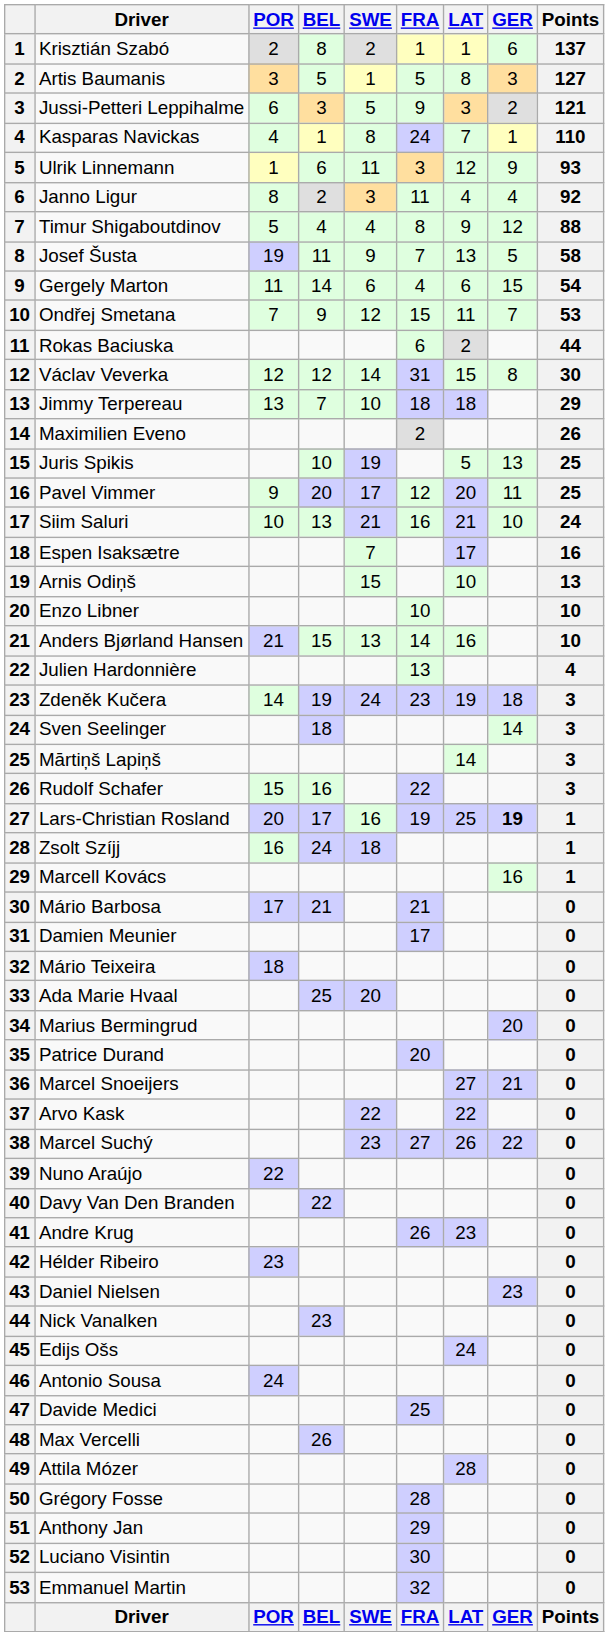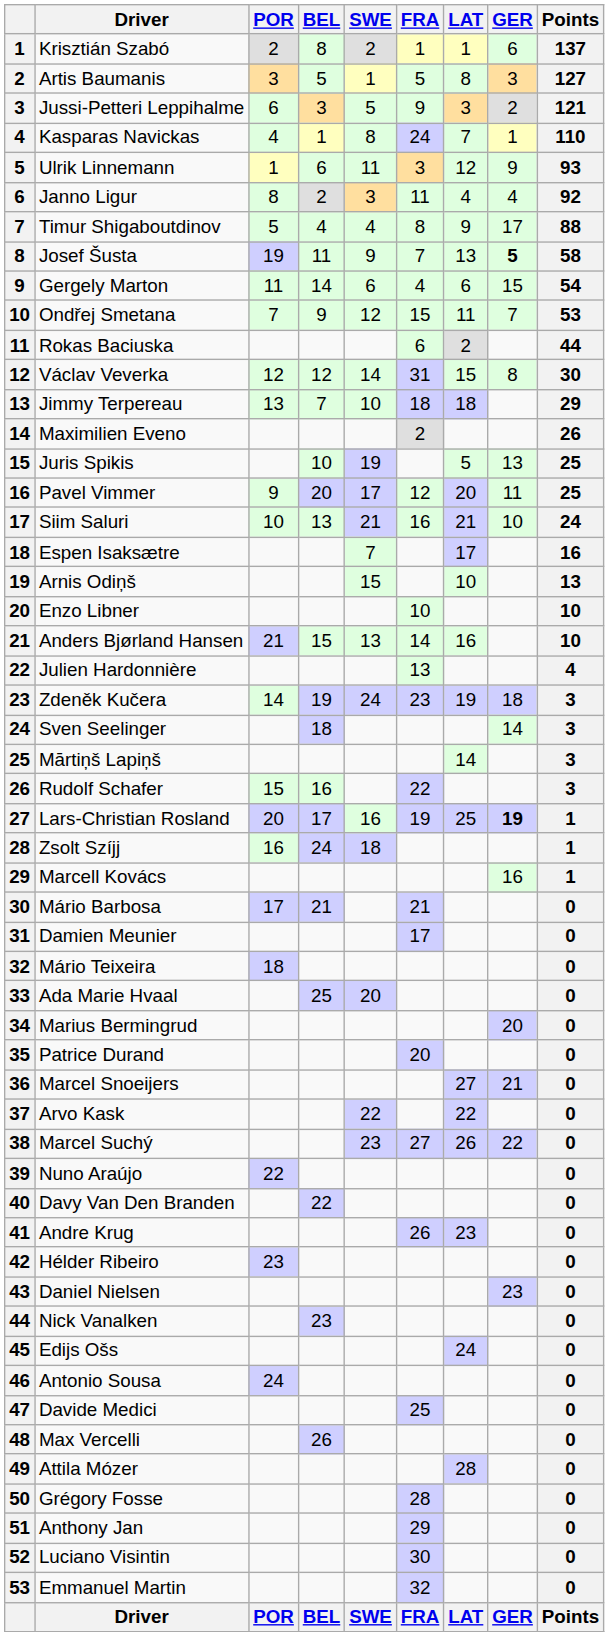 <table class="wikitable" style="font-size: 85%; text-align: center;">
 <tr valign="top">
 <th valign="middle"></th>
 <th valign="middle">Driver</th>
 <th><a href='#'>POR</a> <br></th>
 <th><a href='#'>BEL</a> <br></th>
 <th><a href='#'>SWE</a> <br></th>
 <th><a href='#'>FRA</a> <br></th>
 <th><a href='#'>LAT</a> <br></th>
 <th><a href='#'>GER</a> <br></th>
 <th valign="middle">Points</th>
 </tr>
 <tr>
 <th>1</th>
 <td align=left> Krisztián Szabó</td>
 <td style="background:#dfdfdf;">2</td>
 <td style="background:#dfffdf;">8</td>
 <td style="background:#dfdfdf;">2</td>
 <td style="background:#ffffbf;">1</td>
 <td style="background:#ffffbf;">1</td>
 <td style="background:#dfffdf;">6</td>
 <th>137</th>
 </tr>
 <tr>
 <th>2</th>
 <td align=left> Artis Baumanis</td>
 <td style="background:#ffdf9f;">3</td>
 <td style="background:#dfffdf;">5</td>
 <td style="background:#ffffbf;">1</td>
 <td style="background:#dfffdf;">5</td>
 <td style="background:#dfffdf;">8</td>
 <td style="background:#ffdf9f;">3</td>
 <th>127</th>
 </tr>
 <tr>
 <th>3</th>
 <td align=left> Jussi-Petteri Leppihalme</td>
 <td style="background:#dfffdf;">6</td>
 <td style="background:#ffdf9f;">3</td>
 <td style="background:#dfffdf;">5</td>
 <td style="background:#dfffdf;">9</td>
 <td style="background:#ffdf9f;">3</td>
 <td style="background:#dfdfdf;">2</td>
 <th>121</th>
 </tr>
 <tr>
 <th>4</th>
 <td align=left> Kasparas Navickas</td>
 <td style="background:#dfffdf;">4</td>
 <td style="background:#ffffbf;">1</td>
 <td style="background:#dfffdf;">8</td>
 <td style="background:#cfcfff;">24</td>
 <td style="background:#dfffdf;">7</td>
 <td style="background:#ffffbf;">1</td>
 <th>110</th>
 </tr>
 <tr>
 <th>5</th>
 <td align=left> Ulrik Linnemann</td>
 <td style="background:#ffffbf;">1</td>
 <td style="background:#dfffdf;">6</td>
 <td style="background:#dfffdf;">11</td>
 <td style="background:#ffdf9f;">3</td>
 <td style="background:#dfffdf;">12</td>
 <td style="background:#dfffdf;">9</td>
 <th>93</th>
 </tr>
 <tr>
 <th>6</th>
 <td align=left> Janno Ligur</td>
 <td style="background:#dfffdf;">8</td>
 <td style="background:#dfdfdf;">2</td>
 <td style="background:#FFDF9F;">3</td>
 <td style="background:#dfffdf;">11</td>
 <td style="background:#dfffdf;">4</td>
 <td style="background:#dfffdf;">4</td>
 <th>92</th>
 </tr>
 <tr>
 <th>7</th>
 <td align=left> Timur Shigaboutdinov</td>
 <td style="background:#dfffdf;">5</td>
 <td style="background:#dfffdf;">4</td>
 <td style="background:#dfffdf;">4</td>
 <td style="background:#dfffdf;">8</td>
 <td style="background:#dfffdf;">9</td>
-<td style="background:#dfffdf;">12</td>
+<td style="background:#dfffdf;">17</td>
 <th>88</th>
 </tr>
 <tr>
 <th>8</th>
 <td align=left> Josef Šusta</td>
 <td style="background:#cfcfff;">19</td>
 <td style="background:#dfffdf;">11</td>
 <td style="background:#dfffdf;">9</td>
 <td style="background:#dfffdf;">7</td>
 <td style="background:#dfffdf;">13</td>
-<td style="background:#dfffdf;">5</td>
+<td style="background:#dfffdf;"><strong>5</strong></td>
 <th>58</th>
 </tr>
 <tr>
 <th>9</th>
 <td align=left> Gergely Marton</td>
 <td style="background:#dfffdf;">11</td>
 <td style="background:#dfffdf;">14</td>
 <td style="background:#dfffdf;">6</td>
 <td style="background:#dfffdf;">4</td>
 <td style="background:#dfffdf;">6</td>
 <td style="background:#dfffdf;">15</td>
 <th>54</th>
 </tr>
 <tr>
 <th>10</th>
 <td align=left> Ondřej Smetana</td>
 <td style="background:#dfffdf;">7</td>
 <td style="background:#dfffdf;">9</td>
 <td style="background:#dfffdf;">12</td>
 <td style="background:#dfffdf;">15</td>
 <td style="background:#dfffdf;">11</td>
 <td style="background:#dfffdf;">7</td>
 <th>53</th>
 </tr>
 <tr>
 <th>11</th>
 <td align=left> Rokas Baciuska</td>
 <td></td>
 <td></td>
 <td></td>
 <td style="background:#dfffdf;">6</td>
 <td style="background:#dfdfdf;">2</td>
 <td></td>
 <th>44</th>
 </tr>
 <tr>
 <th>12</th>
 <td align=left> Václav Veverka</td>
 <td style="background:#dfffdf;">12</td>
 <td style="background:#dfffdf;">12</td>
 <td style="background:#dfffdf;">14</td>
 <td style="background:#CFCFFF;">31</td>
 <td style="background:#dfffdf;">15</td>
 <td style="background:#dfffdf;">8</td>
 <th>30</th>
 </tr>
 <tr>
 <th>13</th>
 <td align=left> Jimmy Terpereau</td>
 <td style="background:#dfffdf;">13</td>
 <td style="background:#dfffdf;">7</td>
 <td style="background:#dfffdf;">10</td>
 <td style="background:#CFCFFF;">18</td>
 <td style="background:#CFCFFF;">18</td>
 <td></td>
 <th>29</th>
 </tr>
 <tr>
 <th>14</th>
 <td align=left> Maximilien Eveno</td>
 <td></td>
 <td></td>
 <td></td>
 <td style="background:#dfdfdf;">2</td>
 <td></td>
 <td></td>
 <th>26</th>
 </tr>
 <tr>
 <th>15</th>
 <td align=left> Juris Spikis</td>
 <td></td>
 <td style="background:#dfffdf;">10</td>
 <td style="background:#cfcfff;">19</td>
 <td></td>
 <td style="background:#dfffdf;">5</td>
 <td style="background:#dfffdf;">13</td>
 <th>25</th>
 </tr>
 <tr>
 <th>16</th>
 <td align=left> Pavel Vimmer</td>
 <td style="background:#dfffdf;">9</td>
 <td style="background:#cfcfff;">20</td>
 <td style="background:#cfcfff;">17</td>
 <td style="background:#dfffdf;">12</td>
 <td style="background:#cfcfff;">20</td>
 <td style="background:#dfffdf;">11</td>
 <th>25</th>
 </tr>
 <tr>
 <th>17</th>
 <td align=left> Siim Saluri</td>
 <td style="background:#dfffdf;">10</td>
 <td style="background:#dfffdf;">13</td>
 <td style="background:#CFCFFF;">21</td>
 <td style="background:#dfffdf;">16</td>
 <td style="background:#CFCFFF;">21</td>
 <td style="background:#dfffdf;">10</td>
 <th>24</th>
 </tr>
 <tr>
 <th>18</th>
 <td align=left> Espen Isaksætre</td>
 <td></td>
 <td></td>
 <td style="background:#dfffdf;">7</td>
 <td></td>
 <td style="background:#CFCFFF;">17</td>
 <td></td>
 <th>16</th>
 </tr>
 <tr>
 <th>19</th>
 <td align=left> Arnis Odiņš</td>
 <td></td>
 <td></td>
 <td style="background:#dfffdf;">15</td>
 <td></td>
 <td style="background:#dfffdf;">10</td>
 <td></td>
 <th>13</th>
 </tr>
 <tr>
 <th>20</th>
 <td align=left> Enzo Libner</td>
 <td></td>
 <td></td>
 <td></td>
 <td style="background:#dfffdf;">10</td>
 <td></td>
 <td></td>
 <th>10</th>
 </tr>
 <tr>
 <th>21</th>
 <td align=left> Anders Bjørland Hansen</td>
 <td style="background:#cfcfff;">21</td>
 <td style="background:#dfffdf;">15</td>
 <td style="background:#dfffdf;">13</td>
 <td style="background:#dfffdf;">14</td>
 <td style="background:#dfffdf;">16</td>
 <td></td>
 <th>10</th>
 </tr>
 <tr>
 <th>22</th>
 <td align=left> Julien Hardonnière</td>
 <td></td>
 <td></td>
 <td></td>
 <td style="background:#dfffdf;">13</td>
 <td></td>
 <td></td>
 <th>4</th>
 </tr>
 <tr>
 <th>23</th>
 <td align=left> Zdeněk Kučera</td>
 <td style="background:#dfffdf;">14</td>
 <td style="background:#cfcfff;">19</td>
 <td style="background:#cfcfff;">24</td>
 <td style="background:#cfcfff;">23</td>
 <td style="background:#cfcfff;">19</td>
 <td style="background:#cfcfff;">18</td>
 <th>3</th>
 </tr>
 <tr>
 <th>24</th>
 <td align=left> Sven Seelinger</td>
 <td></td>
 <td style="background:#cfcfff;">18</td>
 <td></td>
 <td></td>
 <td></td>
 <td style="background:#dfffdf;">14</td>
 <th>3</th>
 </tr>
 <tr>
 <th>25</th>
 <td align=left> Mārtiņš Lapiņš</td>
 <td></td>
 <td></td>
 <td></td>
 <td></td>
 <td style="background:#dfffdf;">14</td>
 <td></td>
 <th>3</th>
 </tr>
 <tr>
 <th>26</th>
 <td align=left> Rudolf Schafer</td>
 <td style="background:#dfffdf;">15</td>
 <td style="background:#dfffdf;">16</td>
 <td></td>
 <td style="background:#cfcfff;">22</td>
 <td></td>
 <td></td>
 <th>3</th>
 </tr>
 <tr>
 <th>27</th>
 <td align=left> Lars-Christian Rosland</td>
 <td style="background:#cfcfff;">20</td>
 <td style="background:#cfcfff;">17</td>
 <td style="background:#dfffdf;">16</td>
 <td style="background:#cfcfff;">19</td>
 <td style="background:#cfcfff;">25</td>
 <td style="background:#cfcfff;"><strong>19</strong></td>
 <th>1</th>
 </tr>
 <tr>
 <th>28</th>
 <td align=left> Zsolt Szíjj</td>
 <td style="background:#dfffdf;">16</td>
 <td style="background:#cfcfff;">24</td>
 <td style="background:#cfcfff;">18</td>
 <td></td>
 <td></td>
 <td></td>
 <th>1</th>
 </tr>
 <tr>
 <th>29</th>
 <td align=left> Marcell Kovács</td>
 <td></td>
 <td></td>
 <td></td>
 <td></td>
 <td></td>
 <td style="background:#dfffdf;">16</td>
 <th>1</th>
 </tr>
 <tr>
 <th>30</th>
 <td align=left> Mário Barbosa</td>
 <td style="background:#cfcfff;">17</td>
 <td style="background:#cfcfff;">21</td>
 <td></td>
 <td style="background:#cfcfff;">21</td>
 <td></td>
 <td></td>
 <th>0</th>
 </tr>
 <tr>
 <th>31</th>
 <td align=left> Damien Meunier</td>
 <td></td>
 <td></td>
 <td></td>
 <td style="background:#cfcfff;">17</td>
 <td></td>
 <td></td>
 <th>0</th>
 </tr>
 <tr>
 <th>32</th>
 <td align=left> Mário Teixeira</td>
 <td style="background:#cfcfff;">18</td>
 <td></td>
 <td></td>
 <td></td>
 <td></td>
 <td></td>
 <th>0</th>
 </tr>
 <tr>
 <th>33</th>
 <td align=left> Ada Marie Hvaal</td>
 <td></td>
 <td style="background:#cfcfff;">25</td>
 <td style="background:#cfcfff;">20</td>
 <td></td>
 <td></td>
 <td></td>
 <th>0</th>
 </tr>
 <tr>
 <th>34</th>
 <td align=left> Marius Bermingrud</td>
 <td></td>
 <td></td>
 <td></td>
 <td></td>
 <td></td>
 <td style="background:#cfcfff;">20</td>
 <th>0</th>
 </tr>
 <tr>
 <th>35</th>
 <td align=left> Patrice Durand</td>
 <td></td>
 <td></td>
 <td></td>
 <td style="background:#cfcfff;">20</td>
 <td></td>
 <td></td>
 <th>0</th>
 </tr>
 <tr>
 <th>36</th>
 <td align=left> Marcel Snoeijers</td>
 <td></td>
 <td></td>
 <td></td>
 <td></td>
 <td style="background:#cfcfff;">27</td>
 <td style="background:#cfcfff;">21</td>
 <th>0</th>
 </tr>
 <tr>
 <th>37</th>
 <td align=left> Arvo Kask</td>
 <td></td>
 <td></td>
 <td style="background:#cfcfff;">22</td>
 <td></td>
 <td style="background:#cfcfff;">22</td>
 <td></td>
 <th>0</th>
 </tr>
 <tr>
 <th>38</th>
 <td align=left> Marcel Suchý</td>
 <td></td>
 <td></td>
 <td style="background:#cfcfff;">23</td>
 <td style="background:#cfcfff;">27</td>
 <td style="background:#cfcfff;">26</td>
 <td style="background:#cfcfff;">22</td>
 <th>0</th>
 </tr>
 <tr>
 <th>39</th>
 <td align=left> Nuno Araújo</td>
 <td style="background:#cfcfff;">22</td>
 <td></td>
 <td></td>
 <td></td>
 <td></td>
 <td></td>
 <th>0</th>
 </tr>
 <tr>
 <th>40</th>
 <td align=left> Davy Van Den Branden</td>
 <td></td>
 <td style="background:#cfcfff;">22</td>
 <td></td>
 <td></td>
 <td></td>
 <td></td>
 <th>0</th>
 </tr>
 <tr>
 <th>41</th>
 <td align=left> Andre Krug</td>
 <td></td>
 <td></td>
 <td></td>
 <td style="background:#cfcfff;">26</td>
 <td style="background:#cfcfff;">23</td>
 <td></td>
 <th>0</th>
 </tr>
 <tr>
 <th>42</th>
 <td align=left> Hélder Ribeiro</td>
 <td style="background:#cfcfff;">23</td>
 <td></td>
 <td></td>
 <td></td>
 <td></td>
 <td></td>
 <th>0</th>
 </tr>
 <tr>
 <th>43</th>
 <td align=left> Daniel Nielsen</td>
 <td></td>
 <td></td>
 <td></td>
 <td></td>
 <td></td>
 <td style="background:#cfcfff;">23</td>
 <th>0</th>
 </tr>
 <tr>
 <th>44</th>
 <td align=left> Nick Vanalken</td>
 <td></td>
 <td style="background:#cfcfff;">23</td>
 <td></td>
 <td></td>
 <td></td>
 <td></td>
 <th>0</th>
 </tr>
 <tr>
 <th>45</th>
 <td align=left> Edijs Ošs</td>
 <td></td>
 <td></td>
 <td></td>
 <td></td>
 <td style="background:#cfcfff;">24</td>
 <td></td>
 <th>0</th>
 </tr>
 <tr>
 <th>46</th>
 <td align=left> Antonio Sousa</td>
 <td style="background:#cfcfff;">24</td>
 <td></td>
 <td></td>
 <td></td>
 <td></td>
 <td></td>
 <th>0</th>
 </tr>
 <tr>
 <th>47</th>
 <td align=left> Davide Medici</td>
 <td></td>
 <td></td>
 <td></td>
 <td style="background:#cfcfff;">25</td>
 <td></td>
 <td></td>
 <th>0</th>
 </tr>
 <tr>
 <th>48</th>
 <td align=left> Max Vercelli</td>
 <td></td>
 <td style="background:#cfcfff;">26</td>
 <td></td>
 <td></td>
 <td></td>
 <td></td>
 <th>0</th>
 </tr>
 <tr>
 <th>49</th>
 <td align=left> Attila Mózer</td>
 <td></td>
 <td></td>
 <td></td>
 <td></td>
 <td style="background:#cfcfff;">28</td>
 <td></td>
 <th>0</th>
 </tr>
 <tr>
 <th>50</th>
 <td align=left> Grégory Fosse</td>
 <td></td>
 <td></td>
 <td></td>
 <td style="background:#cfcfff;">28</td>
 <td></td>
 <td></td>
 <th>0</th>
 </tr>
 <tr>
 <th>51</th>
 <td align=left> Anthony Jan</td>
 <td></td>
 <td></td>
 <td></td>
 <td style="background:#cfcfff;">29</td>
 <td></td>
 <td></td>
 <th>0</th>
 </tr>
 <tr>
 <th>52</th>
 <td align=left>  Luciano Visintin</td>
 <td></td>
 <td></td>
 <td></td>
 <td style="background:#cfcfff;">30</td>
 <td></td>
 <td></td>
 <th>0</th>
 </tr>
 <tr>
 <th>53</th>
 <td align=left> Emmanuel Martin</td>
 <td></td>
 <td></td>
 <td></td>
 <td style="background:#cfcfff;">32</td>
 <td></td>
 <td></td>
 <th>0</th>
 </tr>
 <tr valign="top">
 <th valign="middle"></th>
 <th valign="middle">Driver</th>
 <th><a href='#'>POR</a> <br></th>
 <th><a href='#'>BEL</a> <br></th>
 <th><a href='#'>SWE</a> <br></th>
 <th><a href='#'>FRA</a> <br></th>
 <th><a href='#'>LAT</a> <br></th>
 <th><a href='#'>GER</a> <br></th>
 <th valign="middle">Points</th>
 </tr>
 <tr>
 </tr>
 </table>
